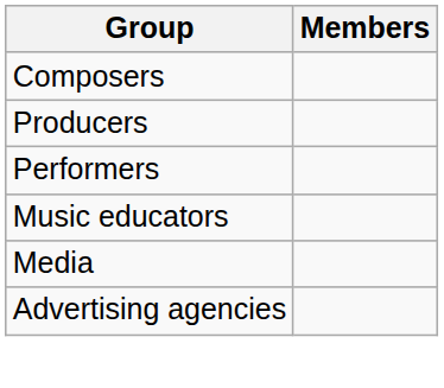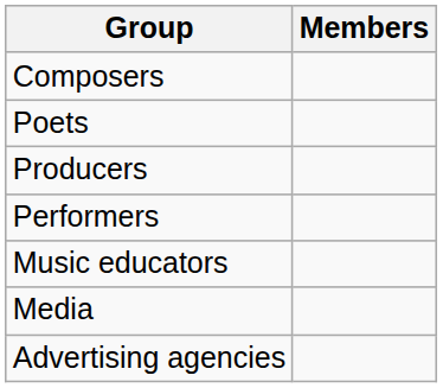 <table class="wikitable collapsible" style="margin: 1em auto 1em auto">
 <tr>
 <th>Group</th>
 <th>Members</th>
 </tr>
 <tr>
 <td>Composers</td>
+<td></td>
+</tr>
+<tr>
+<td>Poets</td>
 <td></td>
 </tr>
 <tr>
 <td>Producers</td>
 <td></td>
 </tr>
 <tr>
 <td>Performers</td>
 <td></td>
 </tr>
 <tr>
 <td>Music educators</td>
 <td></td>
 </tr>
 <tr>
 <td>Media</td>
 <td></td>
 </tr>
 <tr>
 <td>Advertising agencies</td>
 <td></td>
 </tr>
 </table>
